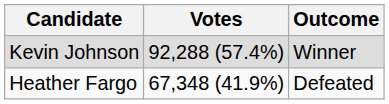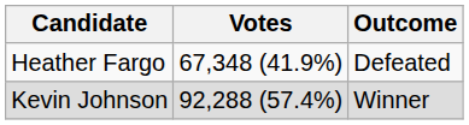 <table class="wikitable">
 <tr>
 <th>Candidate</th>
 <th>Votes</th>
 <th>Outcome</th>
 </tr>
+<tr>
+<td>Heather Fargo</td>
+<td>67,348 (41.9%)</td>
+<td>Defeated</td>
+</tr>
 <tr style="background:#ddd;">
 <td>Kevin Johnson</td>
 <td>92,288 (57.4%)</td>
 <td>Winner</td>
 </tr>
-<tr>
-<td>Heather Fargo</td>
-<td>67,348 (41.9%)</td>
-<td>Defeated</td>
-</tr>
 </table>
